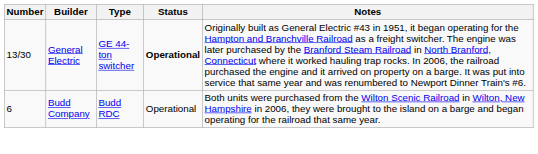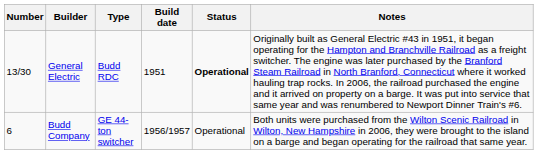 <table class="wikitable">
 <tr>
 <th>Number</th>
 <th>Builder</th>
 <th>Type</th>
+<th>Build date</th>
 <th>Status</th>
 <th>Notes</th>
 </tr>
 <tr>
 <td>13/30</td>
 <td><a href='#'>General Electric</a></td>
-<td><a href='#'>GE 44-ton switcher</a></td>
+<td><a href='#'>Budd RDC</a></td>
+<td>1951</td>
 <td><strong>Operational</strong></td>
 <td>Originally built as General Electric #43 in 1951, it began operating for the <a href='#'>Hampton and Branchville Railroad</a> as a freight switcher. The engine was later purchased by the <a href='#'>Branford Steam Railroad</a> in <a href='#'>North Branford, Connecticut</a> where it worked hauling trap rocks. In 2006, the railroad purchased the engine and it arrived on property on a barge. It was put into service that same year and was renumbered to Newport Dinner Train's #6.</td>
 </tr>
 <tr>
 <td>6</td>
 <td><a href='#'>Budd Company</a></td>
-<td><a href='#'>Budd RDC</a></td>
+<td><a href='#'>GE 44-ton switcher</a></td>
+<td>1956/1957</td>
 <td>Operational</td>
 <td>Both units were purchased from the <a href='#'>Wilton Scenic Railroad</a> in <a href='#'>Wilton, New Hampshire</a> in 2006, they were brought to the island on a barge and began operating for the railroad that same year.</td>
 </tr>
 </table>
